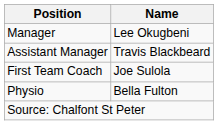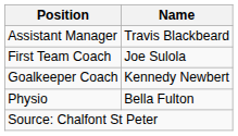 <table class=wikitable>
 <tr>
 <th>Position</th>
 <th>Name</th>
-</tr>
-<tr>
-<td>Manager</td>
-<td>Lee Okugbeni</td>
 </tr>
 <tr>
 <td>Assistant Manager</td>
 <td>Travis Blackbeard</td>
 </tr>
 <tr>
 <td>First Team Coach</td>
 <td>Joe Sulola</td>
 </tr>
 <tr>
+<td>Goalkeeper Coach</td>
+<td>Kennedy Newbert</td>
+</tr>
+<tr>
 <td>Physio</td>
 <td>Bella Fulton</td>
 </tr>
 <tr>
 <td colspan=2>Source: Chalfont St Peter</td>
 </tr>
 </table>
